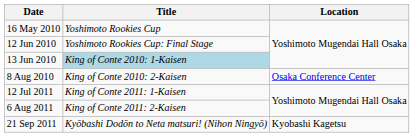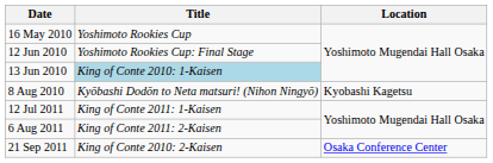 <table class="wikitable">
 <tr>
 <th>Date</th>
 <th>Title</th>
 <th>Location</th>
 </tr>
 <tr>
 <td>16 May 2010</td>
 <td><em>Yoshimoto Rookies Cup</em></td>
 <td rowspan="3">Yoshimoto Mugendai Hall Osaka</td>
 </tr>
 <tr>
 <td>12 Jun 2010</td>
 <td><em>Yoshimoto Rookies Cup: Final Stage</em></td>
 </tr>
 <tr>
 <td>13 Jun 2010</td>
 <td style="background: lightblue;"><em>King of Conte 2010: 1-Kaisen</em></td>
 </tr>
 <tr>
 <td>8 Aug 2010</td>
-<td><em>King of Conte 2010: 2-Kaisen</em></td>
-<td><a href='#'>Osaka Conference Center</a></td>
+<td><em>Kyōbashi Dodōn to Neta matsuri! (Nihon Ningyō)</em></td>
+<td>Kyobashi Kagetsu</td>
 </tr>
 <tr>
 <td>12 Jul 2011</td>
 <td><em>King of Conte 2011: 1-Kaisen</em></td>
 <td rowspan="2">Yoshimoto Mugendai Hall Osaka</td>
 </tr>
 <tr>
 <td>6 Aug 2011</td>
 <td><em>King of Conte 2011: 2-Kaisen</em></td>
 </tr>
 <tr>
 <td>21 Sep 2011</td>
-<td><em>Kyōbashi Dodōn to Neta matsuri! (Nihon Ningyō)</em></td>
-<td>Kyobashi Kagetsu</td>
+<td><em>King of Conte 2010: 2-Kaisen</em></td>
+<td><a href='#'>Osaka Conference Center</a></td>
 </tr>
 </table>
